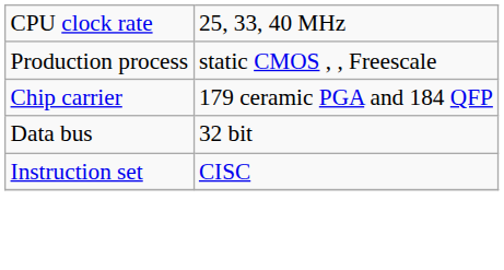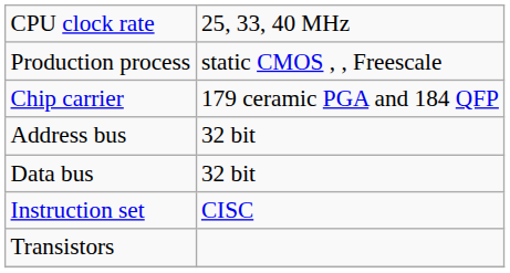 <table class="wikitable">
 <tr>
 <td>CPU <a href='#'>clock rate</a></td>
 <td>25, 33, 40 MHz</td>
 </tr>
 <tr>
 <td>Production process</td>
 <td>static <a href='#'>CMOS</a> , , Freescale </td>
 </tr>
 <tr>
 <td><a href='#'>Chip carrier</a></td>
 <td>179 ceramic <a href='#'>PGA</a> and 184 <a href='#'>QFP</a></td>
 </tr>
 <tr>
+<td>Address bus</td>
+<td>32 bit</td>
+</tr>
+<tr>
 <td>Data bus</td>
 <td>32 bit</td>
 </tr>
 <tr>
 <td><a href='#'>Instruction set</a></td>
 <td><a href='#'>CISC</a></td>
 </tr>
 <tr>
+<td>Transistors</td>
+<td></td>
+</tr>
+<tr>
 </tr>
 </table>
